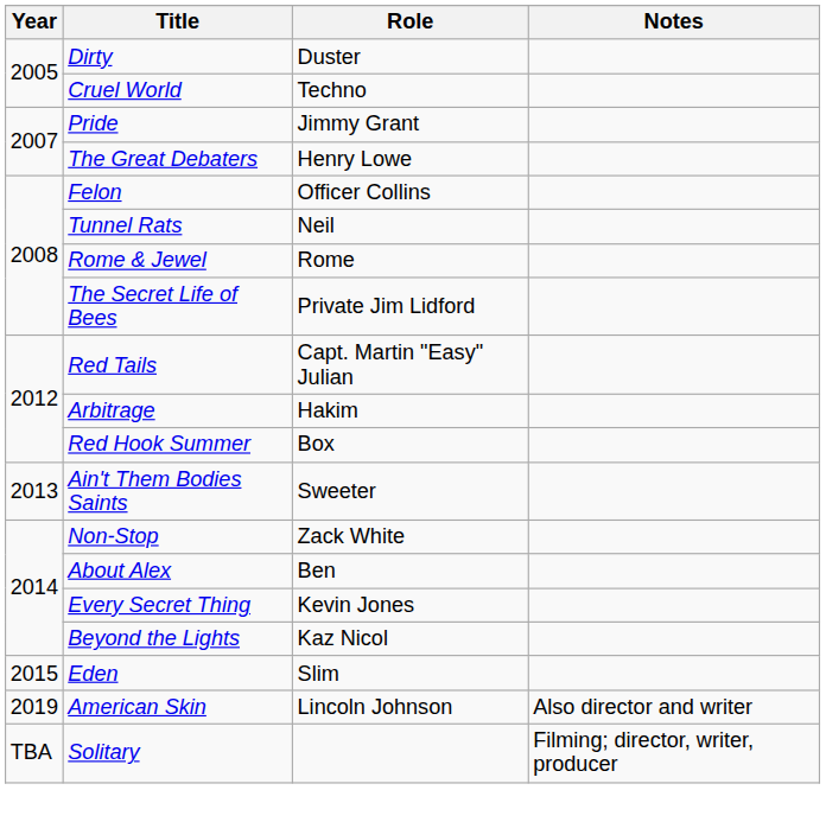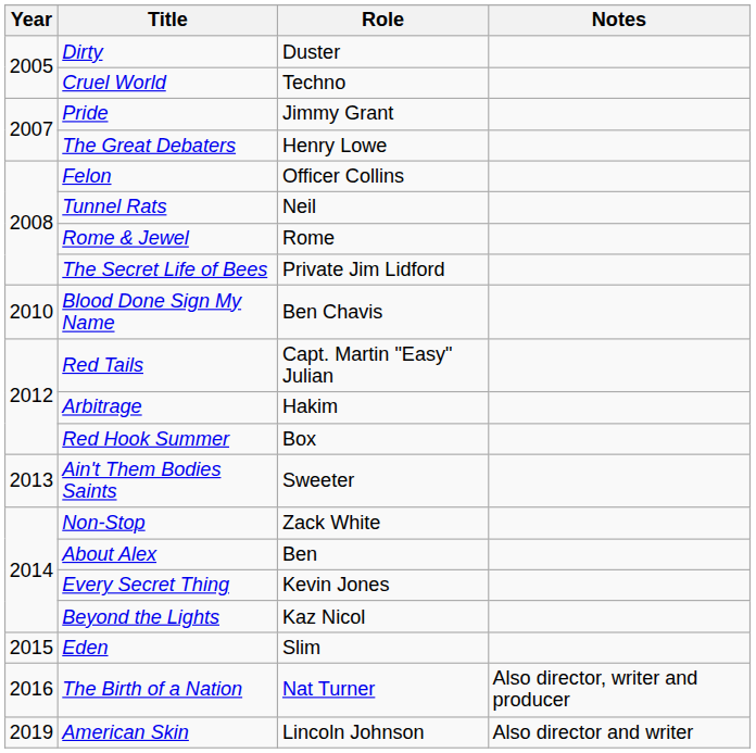 <table class="wikitable sortable">
 <tr>
 </tr>
 <tr>
 <th>Year</th>
 <th>Title</th>
 <th>Role</th>
 <th>Notes</th>
 </tr>
 <tr>
 <td rowspan="2">2005</td>
 <td><em><a href='#'>Dirty</a></em></td>
 <td>Duster</td>
 <td></td>
 </tr>
 <tr>
 <td><em><a href='#'>Cruel World</a></em></td>
 <td>Techno</td>
 <td></td>
 </tr>
 <tr>
 <td rowspan="2">2007</td>
 <td><em><a href='#'>Pride</a></em></td>
 <td>Jimmy Grant</td>
 <td></td>
 </tr>
 <tr>
 <td><em><a href='#'>The Great Debaters</a></em></td>
 <td>Henry Lowe</td>
 <td></td>
 </tr>
 <tr>
 <td rowspan="4">2008</td>
 <td><em><a href='#'>Felon</a></em></td>
 <td>Officer Collins</td>
 <td></td>
 </tr>
 <tr>
 <td><em><a href='#'>Tunnel Rats</a></em></td>
 <td>Neil</td>
 <td></td>
 </tr>
 <tr>
 <td><em><a href='#'>Rome & Jewel</a></em></td>
 <td>Rome</td>
 <td></td>
 </tr>
 <tr>
 <td><em><a href='#'>The Secret Life of Bees</a></em></td>
 <td>Private Jim Lidford</td>
 <td></td>
 </tr>
 <tr>
+<td>2010</td>
+<td><em><a href='#'>Blood Done Sign My Name</a></em></td>
+<td>Ben Chavis</td>
+<td></td>
+</tr>
+<tr>
 <td rowspan="3">2012</td>
 <td><em><a href='#'>Red Tails</a></em></td>
 <td>Capt. Martin "Easy" Julian</td>
 <td></td>
 </tr>
 <tr>
 <td><em><a href='#'>Arbitrage</a></em></td>
 <td>Hakim</td>
 <td></td>
 </tr>
 <tr>
 <td><em><a href='#'>Red Hook Summer</a></em></td>
 <td>Box</td>
 <td></td>
 </tr>
 <tr>
 <td>2013</td>
 <td><em><a href='#'>Ain't Them Bodies Saints</a></em></td>
 <td>Sweeter</td>
 <td></td>
 </tr>
 <tr>
 <td rowspan="4">2014</td>
 <td><em><a href='#'>Non-Stop</a></em></td>
 <td>Zack White</td>
 <td></td>
 </tr>
 <tr>
 <td><em><a href='#'>About Alex</a></em></td>
 <td>Ben</td>
 <td></td>
 </tr>
 <tr>
 <td><em><a href='#'>Every Secret Thing</a></em></td>
 <td>Kevin Jones</td>
 <td></td>
 </tr>
 <tr>
 <td><em><a href='#'>Beyond the Lights</a></em></td>
 <td>Kaz Nicol</td>
 <td></td>
 </tr>
 <tr>
 <td>2015</td>
 <td><em><a href='#'>Eden</a></em></td>
 <td>Slim</td>
 <td></td>
 </tr>
 <tr>
+<td>2016</td>
+<td><em><a href='#'>The Birth of a Nation</a></em></td>
+<td><a href='#'>Nat Turner</a></td>
+<td>Also director, writer and producer</td>
+</tr>
+<tr>
 <td>2019</td>
 <td><em><a href='#'>American Skin</a></em></td>
 <td>Lincoln Johnson</td>
 <td>Also director and writer</td>
 </tr>
-<tr>
-<td>TBA</td>
-<td><em><a href='#'>Solitary</a></em></td>
-<td></td>
-<td>Filming; director, writer, producer</td>
-</tr>
 </table>
